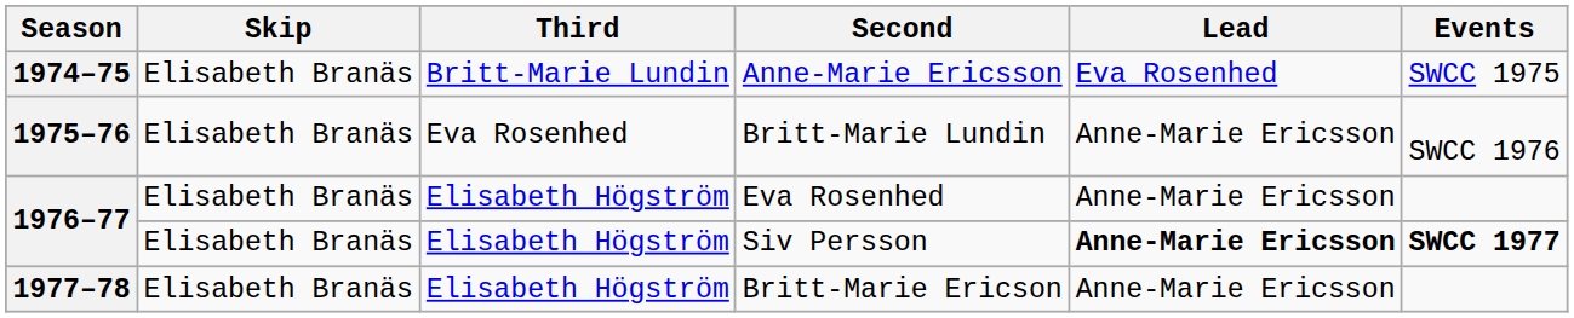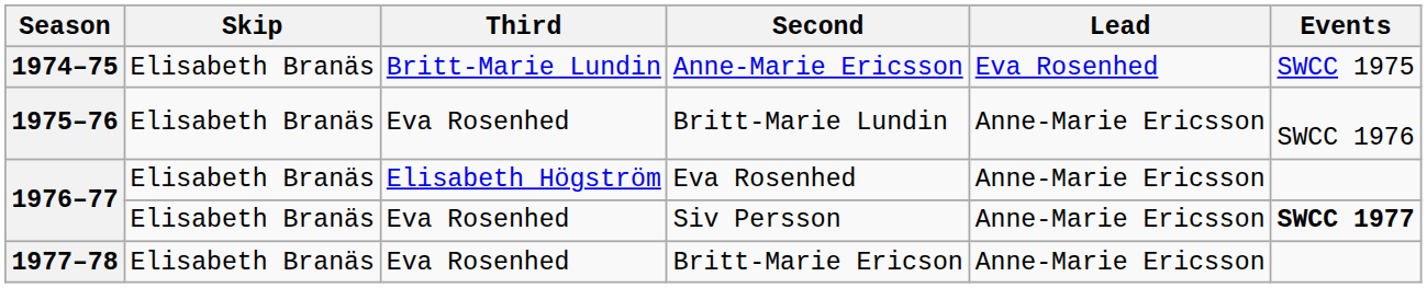 <table class="wikitable">
 <tr>
 <th scope="col">Season</th>
 <th scope="col">Skip</th>
 <th scope="col">Third</th>
 <th scope="col">Second</th>
 <th scope="col">Lead</th>
 <th scope="col">Events</th>
 </tr>
 <tr>
 <th scope="row">1974–75</th>
 <td>Elisabeth Branäs</td>
 <td><a href='#'>Britt-Marie Lundin</a></td>
 <td><a href='#'>Anne-Marie Ericsson</a></td>
 <td><a href='#'>Eva Rosenhed</a></td>
 <td><a href='#'>SWCC</a> 1975 </td>
 </tr>
 <tr>
 <th scope="row">1975–76</th>
 <td>Elisabeth Branäs</td>
 <td>Eva Rosenhed</td>
 <td>Britt-Marie Lundin</td>
 <td>Anne-Marie Ericsson</td>
 <td> <br>SWCC 1976 </td>
 </tr>
 <tr>
 <th scope="row" rowspan=2>1976–77</th>
 <td>Elisabeth Branäs</td>
 <td><a href='#'>Elisabeth Högström</a></td>
 <td>Eva Rosenhed</td>
 <td>Anne-Marie Ericsson</td>
 <td> </td>
 </tr>
 <tr>
 <td>Elisabeth Branäs</td>
-<td><a href='#'>Elisabeth Högström</a></td>
+<td>Eva Rosenhed</td>
 <td>Siv Persson</td>
-<td><strong>Anne-Marie Ericsson</strong></td>
+<td>Anne-Marie Ericsson</td>
 <td><strong>SWCC 1977 </strong></td>
 </tr>
 <tr>
 <th scope="row">1977–78</th>
 <td>Elisabeth Branäs</td>
-<td><a href='#'>Elisabeth Högström</a></td>
+<td>Eva Rosenhed</td>
 <td>Britt-Marie Ericson</td>
 <td>Anne-Marie Ericsson</td>
 <td> </td>
 </tr>
 </table>
